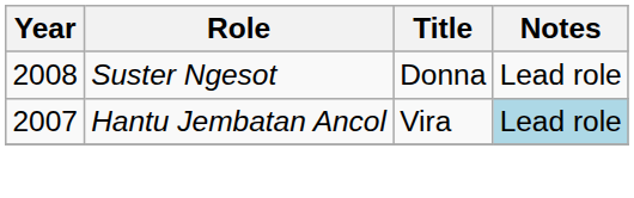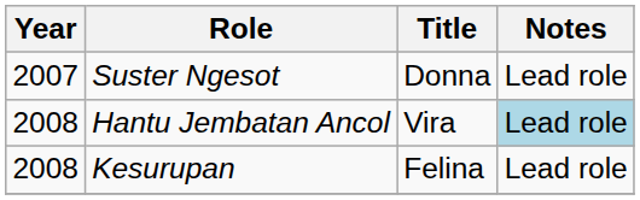 <table class="wikitable">
 <tr>
 <th>Year</th>
 <th>Role</th>
 <th>Title</th>
 <th>Notes</th>
 </tr>
 <tr>
-<td>2008</td>
+<td>2007</td>
 <td><em>Suster Ngesot</em></td>
 <td>Donna</td>
 <td>Lead role</td>
 </tr>
 <tr>
-<td>2007</td>
+<td>2008</td>
 <td><em>Hantu Jembatan Ancol</em></td>
 <td>Vira</td>
 <td style="background: lightblue;">Lead role</td>
 </tr>
 <tr>
+<td>2008</td>
+<td><em>Kesurupan</em></td>
+<td>Felina</td>
+<td>Lead role</td>
+</tr>
+<tr>
 </tr>
 </table>
